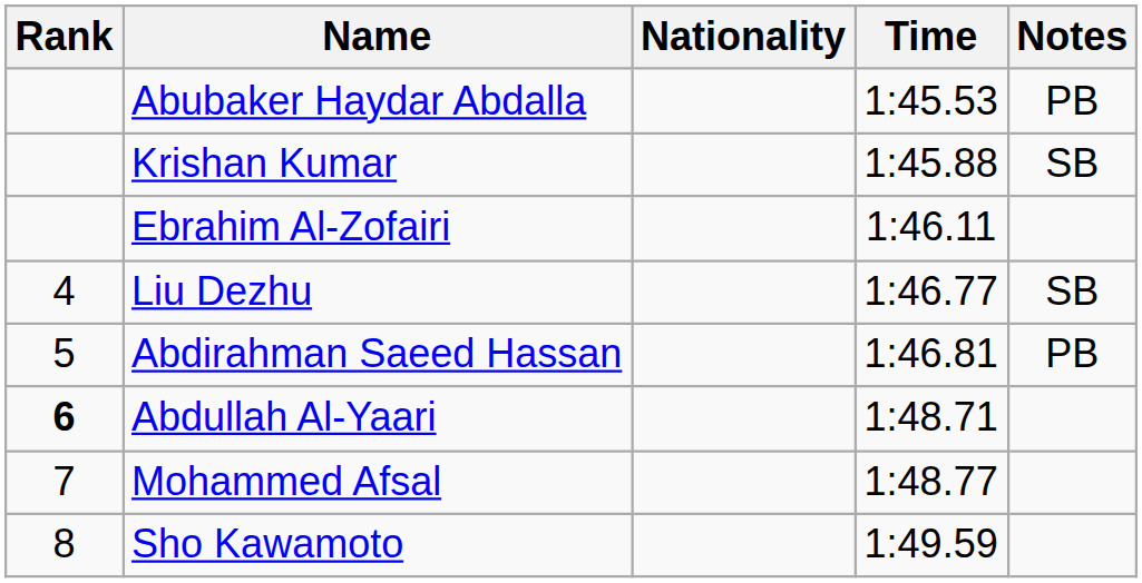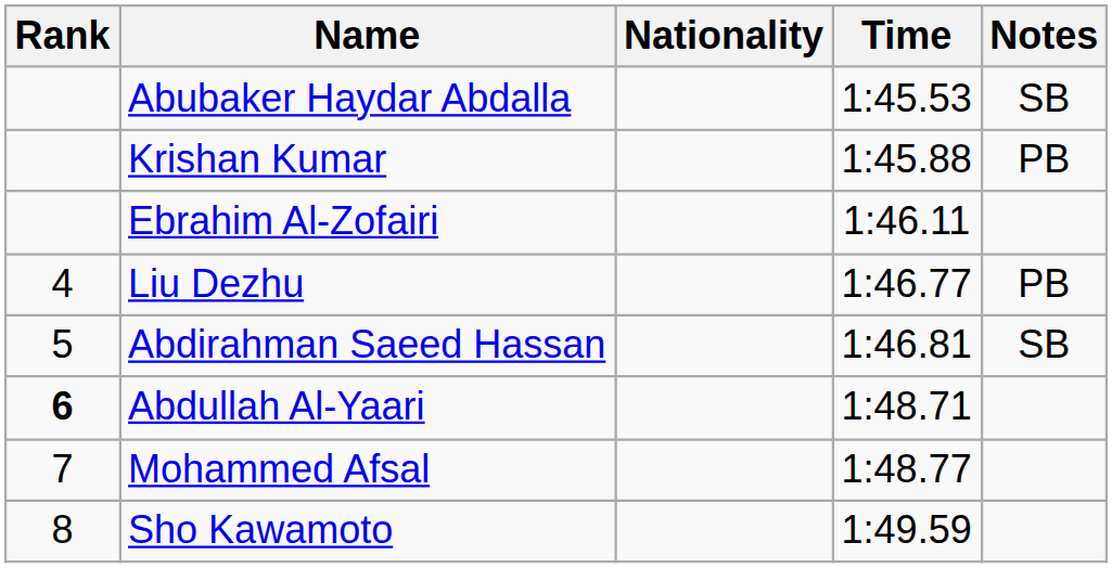 <table class="wikitable sortable" style="text-align:center">
 <tr>
 <th>Rank</th>
 <th>Name</th>
 <th>Nationality</th>
 <th>Time</th>
 <th>Notes</th>
 </tr>
 <tr>
 <td></td>
 <td align=left><a href='#'>Abubaker Haydar Abdalla</a></td>
 <td align=left></td>
 <td>1:45.53</td>
-<td>PB</td>
+<td>SB</td>
 </tr>
 <tr>
 <td></td>
 <td align=left><a href='#'>Krishan Kumar</a></td>
 <td align=left></td>
 <td>1:45.88</td>
-<td>SB</td>
+<td>PB</td>
 </tr>
 <tr>
 <td></td>
 <td align=left><a href='#'>Ebrahim Al-Zofairi</a></td>
 <td align=left></td>
 <td>1:46.11</td>
 <td></td>
 </tr>
 <tr>
 <td>4</td>
 <td align=left><a href='#'>Liu Dezhu</a></td>
 <td align=left></td>
 <td>1:46.77</td>
-<td>SB</td>
+<td>PB</td>
 </tr>
 <tr>
 <td>5</td>
 <td align=left><a href='#'>Abdirahman Saeed Hassan</a></td>
 <td align=left></td>
 <td>1:46.81</td>
-<td>PB</td>
+<td>SB</td>
 </tr>
 <tr>
 <td><strong>6</strong></td>
 <td align=left><a href='#'>Abdullah Al-Yaari</a></td>
 <td align=left></td>
 <td>1:48.71</td>
 <td></td>
 </tr>
 <tr>
 <td>7</td>
 <td align=left><a href='#'>Mohammed Afsal</a></td>
 <td align=left></td>
 <td>1:48.77</td>
 <td></td>
 </tr>
 <tr>
 <td>8</td>
 <td align=left><a href='#'>Sho Kawamoto</a></td>
 <td align=left></td>
 <td>1:49.59</td>
 <td></td>
 </tr>
 </table>
